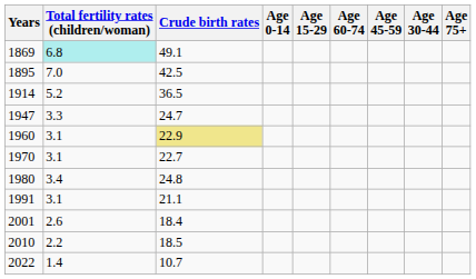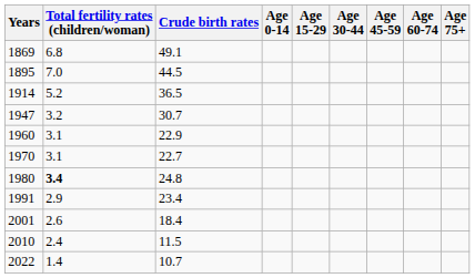 <table class="wikitable">
 <tr>
 <th>Years</th>
 <th><a href='#'>Total fertility rates</a><br>(children/woman)</th>
 <th><a href='#'>Crude birth rates</a></th>
 <th>Age<br>0-14</th>
 <th>Age<br>15-29</th>
+<th>Age<br>30-44</th>
+<th>Age<br>45-59</th>
 <th>Age<br>60-74</th>
-<th>Age<br>45-59</th>
-<th>Age<br>30-44</th>
 <th>Age<br>75+</th>
 </tr>
 <tr>
 <td>1869</td>
-<td style="background: paleturquoise;">6.8</td>
+<td>6.8</td>
 <td>49.1</td>
 <td></td>
 <td></td>
 <td></td>
 <td></td>
 <td></td>
 <td></td>
 </tr>
 <tr>
 <td>1895</td>
 <td>7.0</td>
-<td>42.5</td>
+<td>44.5</td>
 <td></td>
 <td></td>
 <td></td>
 <td></td>
 <td></td>
 <td></td>
 </tr>
 <tr>
 <td>1914</td>
 <td>5.2</td>
 <td>36.5</td>
 <td></td>
 <td></td>
 <td></td>
 <td></td>
 <td></td>
 <td></td>
 </tr>
 <tr>
 <td>1947</td>
-<td>3.3</td>
-<td>24.7</td>
+<td>3.2</td>
+<td>30.7</td>
 <td></td>
 <td></td>
 <td></td>
 <td></td>
 <td></td>
 <td></td>
 </tr>
 <tr>
 <td>1960</td>
 <td>3.1</td>
-<td style="background: khaki;">22.9</td>
+<td>22.9</td>
 <td></td>
 <td></td>
 <td></td>
 <td></td>
 <td></td>
 <td></td>
 </tr>
 <tr>
 <td>1970</td>
 <td>3.1</td>
 <td>22.7</td>
 <td></td>
 <td></td>
 <td></td>
 <td></td>
 <td></td>
 <td></td>
 </tr>
 <tr>
 <td>1980</td>
-<td>3.4</td>
+<td><strong>3.4</strong></td>
 <td>24.8</td>
 <td></td>
 <td></td>
 <td></td>
 <td></td>
 <td></td>
 <td></td>
 </tr>
 <tr>
 <td>1991</td>
-<td>3.1</td>
-<td>21.1</td>
+<td>2.9</td>
+<td>23.4</td>
 <td></td>
 <td></td>
 <td></td>
 <td></td>
 <td></td>
 <td></td>
 </tr>
 <tr>
 <td>2001</td>
 <td>2.6</td>
 <td>18.4</td>
 <td></td>
 <td></td>
 <td></td>
 <td></td>
 <td></td>
 <td></td>
 </tr>
 <tr>
 <td>2010</td>
-<td>2.2</td>
-<td>18.5</td>
+<td>2.4</td>
+<td>11.5</td>
 <td></td>
 <td></td>
 <td></td>
 <td></td>
 <td></td>
 <td></td>
 </tr>
 <tr>
 <td>2022</td>
 <td>1.4</td>
 <td>10.7</td>
 <td></td>
 <td></td>
 <td></td>
 <td></td>
 <td></td>
 <td></td>
 </tr>
 </table>
